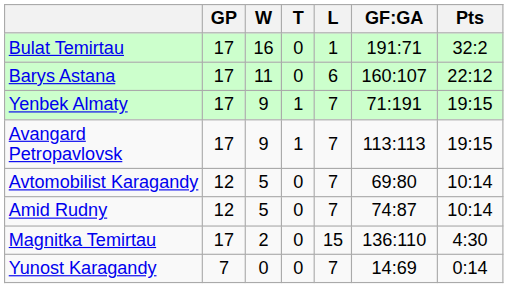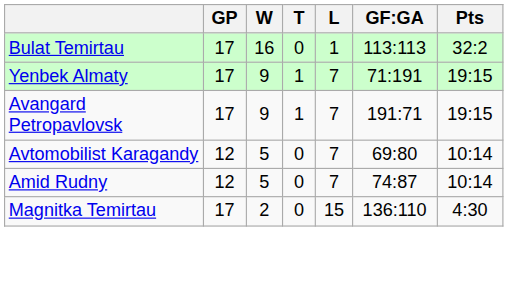 <table class="wikitable" width="50%">
 <tr>
 <th width="30%" bgcolor="#e0e0e0"></th>
 <th width="5%" bgcolor="#e0e0e0">GP</th>
 <th width="5%" bgcolor="#e0e0e0">W</th>
 <th width="5%" bgcolor="#e0e0e0">T</th>
 <th width="5%" bgcolor="#e0e0e0">L</th>
 <th width="7.5%" bgcolor="#e0e0e0">GF:GA</th>
 <th width="7.5%" bgcolor="#e0e0e0">Pts</th>
 </tr>
 <tr align="center" bgcolor="#CCFFCC">
 <td align="left"><a href='#'>Bulat Temirtau</a></td>
 <td>17</td>
 <td>16</td>
 <td>0</td>
 <td>1</td>
-<td>191:71</td>
+<td>113:113</td>
 <td>32:2</td>
-</tr>
-<tr align="center" bgcolor="#CCFFCC">
-<td align="left"><a href='#'>Barys Astana</a></td>
-<td>17</td>
-<td>11</td>
-<td>0</td>
-<td>6</td>
-<td>160:107</td>
-<td>22:12</td>
 </tr>
 <tr align="center" bgcolor="#CCFFCC">
 <td align="left"><a href='#'>Yenbek Almaty</a></td>
 <td>17</td>
 <td>9</td>
 <td>1</td>
 <td>7</td>
 <td>71:191</td>
 <td>19:15</td>
 </tr>
 <tr align="center">
 <td align="left"><a href='#'>Avangard Petropavlovsk</a></td>
 <td>17</td>
 <td>9</td>
 <td>1</td>
 <td>7</td>
-<td>113:113</td>
+<td>191:71</td>
 <td>19:15</td>
 </tr>
 <tr align="center">
 <td align="left"><a href='#'>Avtomobilist Karagandy</a></td>
 <td>12</td>
 <td>5</td>
 <td>0</td>
 <td>7</td>
 <td>69:80</td>
 <td>10:14</td>
 </tr>
 <tr align="center">
 <td align="left"><a href='#'>Amid Rudny</a></td>
 <td>12</td>
 <td>5</td>
 <td>0</td>
 <td>7</td>
 <td>74:87</td>
 <td>10:14</td>
 </tr>
 <tr align="center">
 <td align="left"><a href='#'>Magnitka Temirtau</a></td>
 <td>17</td>
 <td>2</td>
 <td>0</td>
 <td>15</td>
 <td>136:110</td>
 <td>4:30</td>
 </tr>
-<tr align="center">
-<td align="left"><a href='#'>Yunost Karagandy</a></td>
-<td>7</td>
-<td>0</td>
-<td>0</td>
-<td>7</td>
-<td>14:69</td>
-<td>0:14</td>
-</tr>
 </table>
